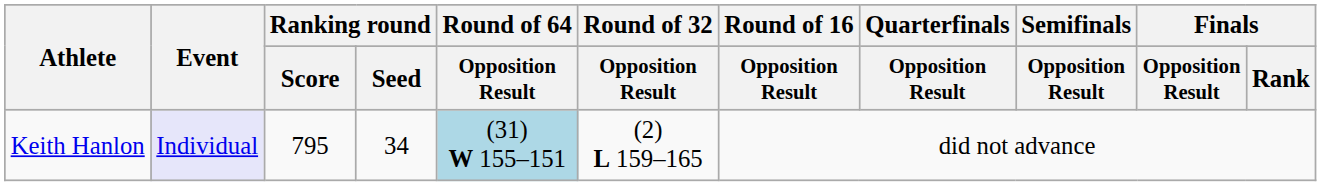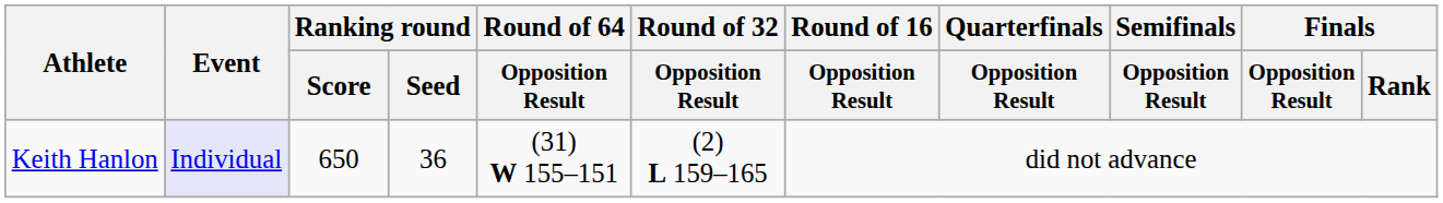 <table class=wikitable style="font-size:90%">
 <tr>
 <th rowspan="2">Athlete</th>
 <th rowspan="2">Event</th>
 <th colspan="2">Ranking round</th>
 <th>Round of 64</th>
 <th>Round of 32</th>
 <th>Round of 16</th>
 <th>Quarterfinals</th>
 <th>Semifinals</th>
 <th colspan="2">Finals</th>
 </tr>
 <tr>
 <th>Score</th>
 <th>Seed</th>
 <th style="line-height:1em"><small>Opposition<br>Result</small></th>
 <th style="line-height:1em"><small>Opposition<br>Result</small></th>
 <th style="line-height:1em"><small>Opposition<br>Result</small></th>
 <th style="line-height:1em"><small>Opposition<br>Result</small></th>
 <th style="line-height:1em"><small>Opposition<br>Result</small></th>
 <th style="line-height:1em"><small>Opposition<br>Result</small></th>
 <th>Rank</th>
 </tr>
 <tr>
 <td><a href='#'>Keith Hanlon</a></td>
 <td style="background: lavender;"><a href='#'>Individual</a></td>
-<td align="center">795</td>
-<td align="center">34</td>
-<td align="center" style="background: lightblue;"> (31) <br> <strong>W</strong> 155–151</td>
+<td align="center">650</td>
+<td align="center">36</td>
+<td align="center"> (31) <br> <strong>W</strong> 155–151</td>
 <td align="center"> (2) <br> <strong>L</strong> 159–165</td>
 <td colspan="5" align="center">did not advance</td>
 </tr>
 </table>
